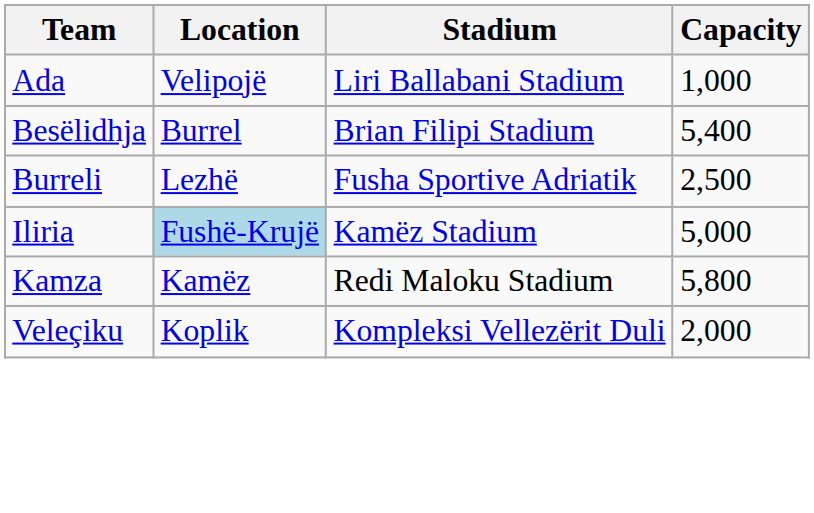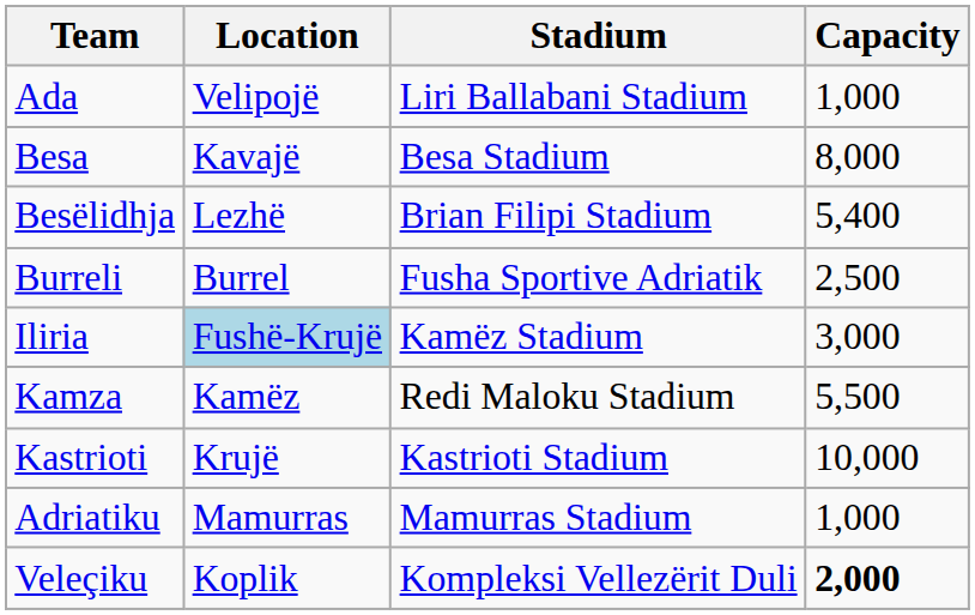 <table class="wikitable sortable">
 <tr>
 <th>Team</th>
 <th>Location</th>
 <th>Stadium</th>
 <th>Capacity</th>
 </tr>
 <tr>
 <td><a href='#'>Ada</a></td>
 <td><a href='#'>Velipojë</a></td>
 <td><a href='#'>Liri Ballabani Stadium</a></td>
 <td>1,000</td>
 </tr>
 <tr>
+<td><a href='#'>Besa</a></td>
+<td><a href='#'>Kavajë</a></td>
+<td><a href='#'>Besa Stadium</a></td>
+<td>8,000</td>
+</tr>
+<tr>
 <td><a href='#'>Besëlidhja</a></td>
-<td><a href='#'>Burrel</a></td>
+<td><a href='#'>Lezhë</a></td>
 <td><a href='#'>Brian Filipi Stadium</a></td>
 <td>5,400</td>
 </tr>
 <tr>
 <td><a href='#'>Burreli</a></td>
-<td><a href='#'>Lezhë</a></td>
+<td><a href='#'>Burrel</a></td>
 <td><a href='#'>Fusha Sportive Adriatik</a></td>
 <td>2,500</td>
 </tr>
 <tr>
 <td><a href='#'>Iliria</a></td>
 <td style="background: lightblue;"><a href='#'>Fushë-Krujë</a></td>
 <td><a href='#'>Kamëz Stadium</a></td>
-<td>5,000</td>
+<td>3,000</td>
 </tr>
 <tr>
 <td><a href='#'>Kamza</a></td>
 <td><a href='#'>Kamëz</a></td>
 <td>Redi Maloku Stadium</td>
-<td>5,800</td>
+<td>5,500</td>
+</tr>
+<tr>
+<td><a href='#'>Kastrioti</a></td>
+<td><a href='#'>Krujë</a></td>
+<td><a href='#'>Kastrioti Stadium</a></td>
+<td>10,000</td>
+</tr>
+<tr>
+<td><a href='#'>Adriatiku</a></td>
+<td><a href='#'>Mamurras</a></td>
+<td><a href='#'>Mamurras Stadium</a></td>
+<td>1,000</td>
 </tr>
 <tr>
 <td><a href='#'>Veleçiku</a></td>
 <td><a href='#'>Koplik</a></td>
 <td><a href='#'>Kompleksi Vellezërit Duli</a></td>
-<td>2,000</td>
+<td><strong>2,000</strong></td>
 </tr>
 </table>
